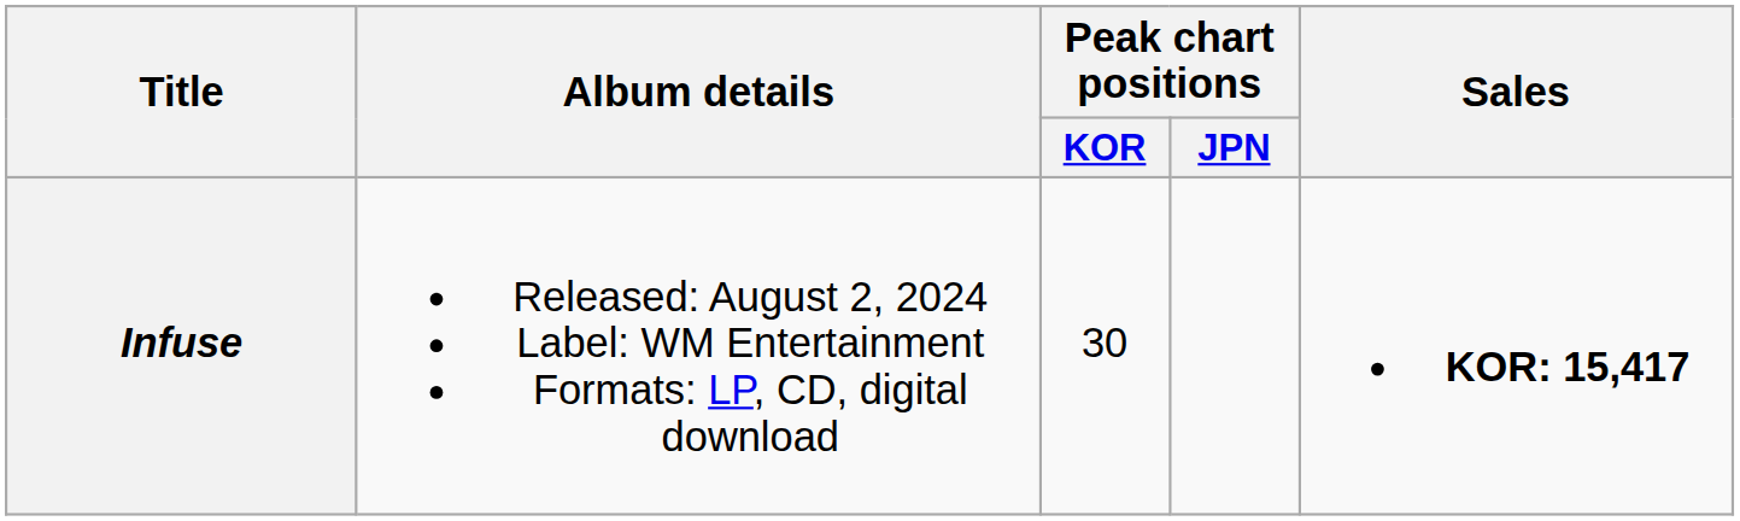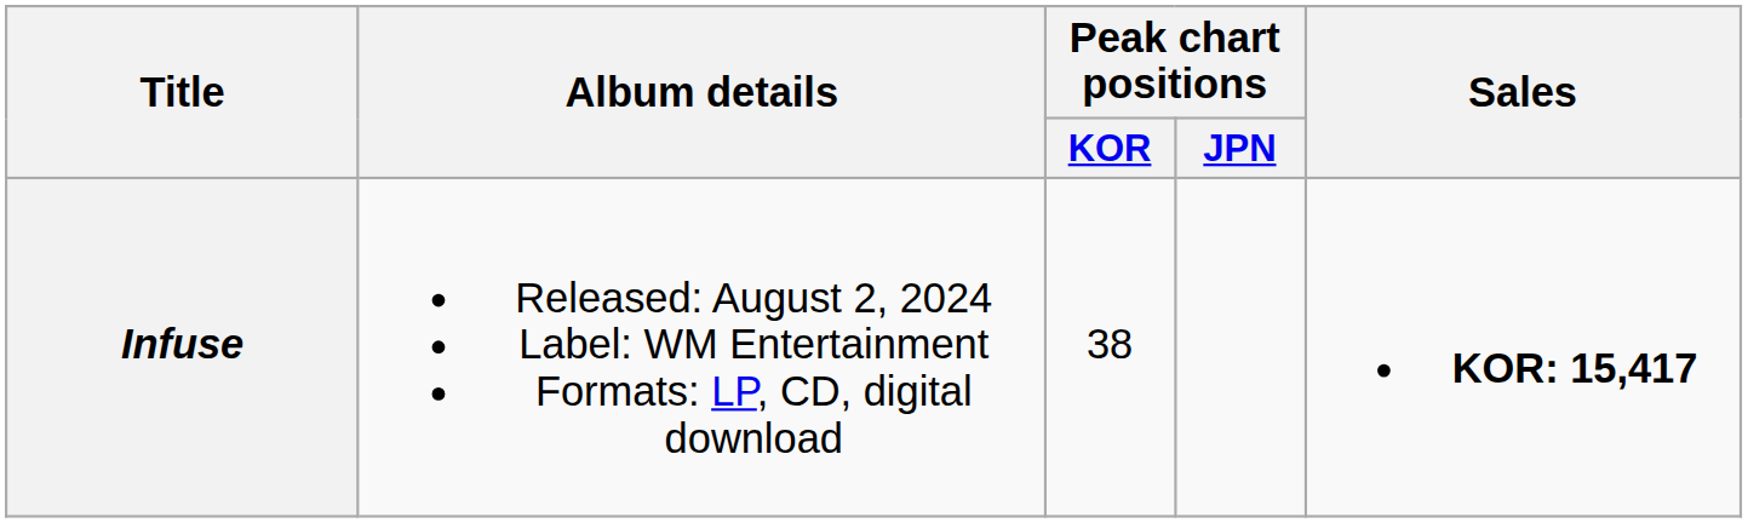 <table class="wikitable plainrowheaders" style="text-align:center">
 <tr>
 <th rowspan="2" scope="col" style="width:8em">Title</th>
 <th rowspan="2" scope="col" style="width:16em">Album details</th>
 <th colspan="2" scope="col" style="width:4em">Peak chart positions</th>
 <th rowspan="2" scope="col" style="width:10em">Sales</th>
 </tr>
 <tr>
 <th scope="col" style="width:3em;font-size:90%"><a href='#'>KOR</a><br></th>
 <th scope="col" style="width:3em;font-size:90%"><a href='#'>JPN</a><br></th>
 </tr>
 <tr>
 <th scope="row"><em>Infuse</em></th>
 <td><br><ul><li>Released: August 2, 2024</li><li>Label: WM Entertainment</li><li>Formats: <a href='#'>LP</a>, CD, digital download</li></ul></td>
-<td>30</td>
+<td>38</td>
 <td></td>
 <td><strong><br><ul><li>KOR: 15,417</li></ul></strong></td>
 </tr>
 </table>
